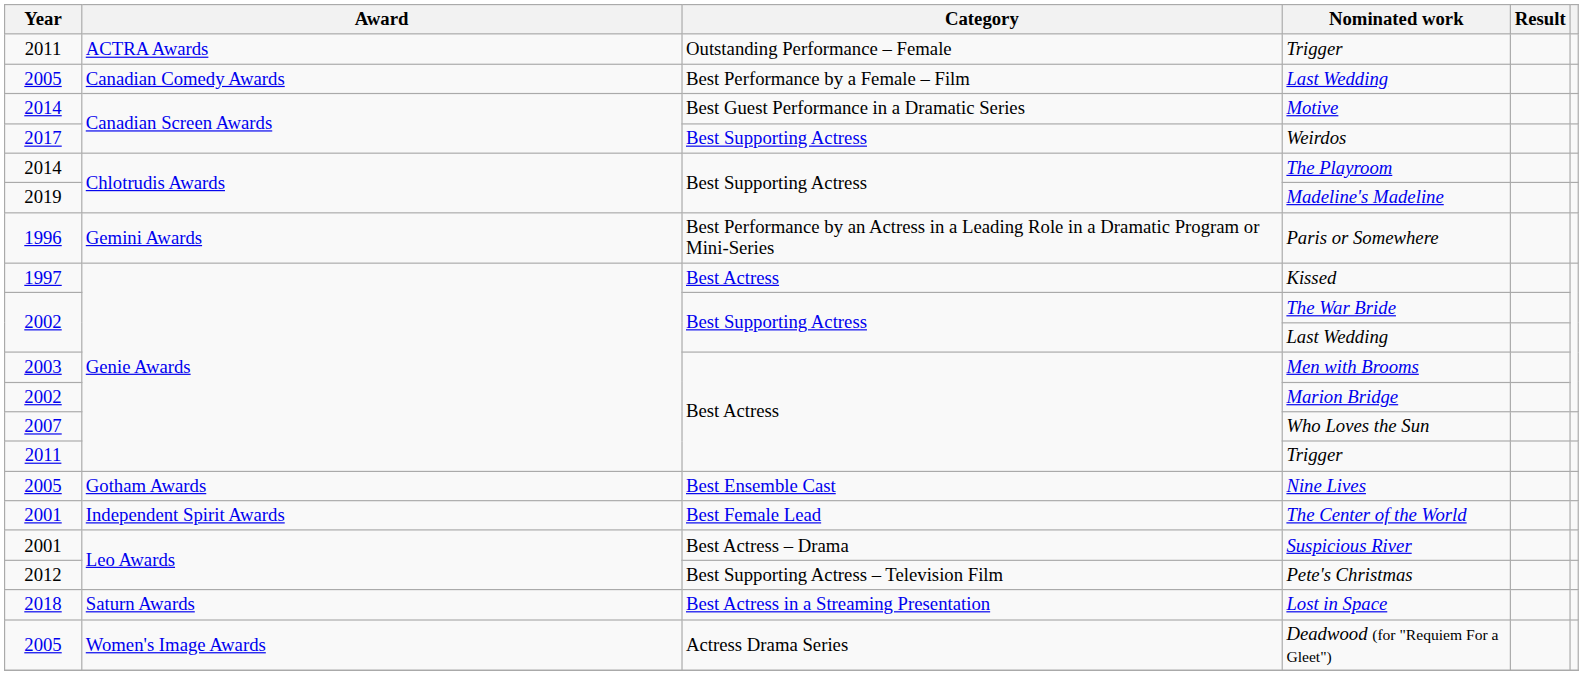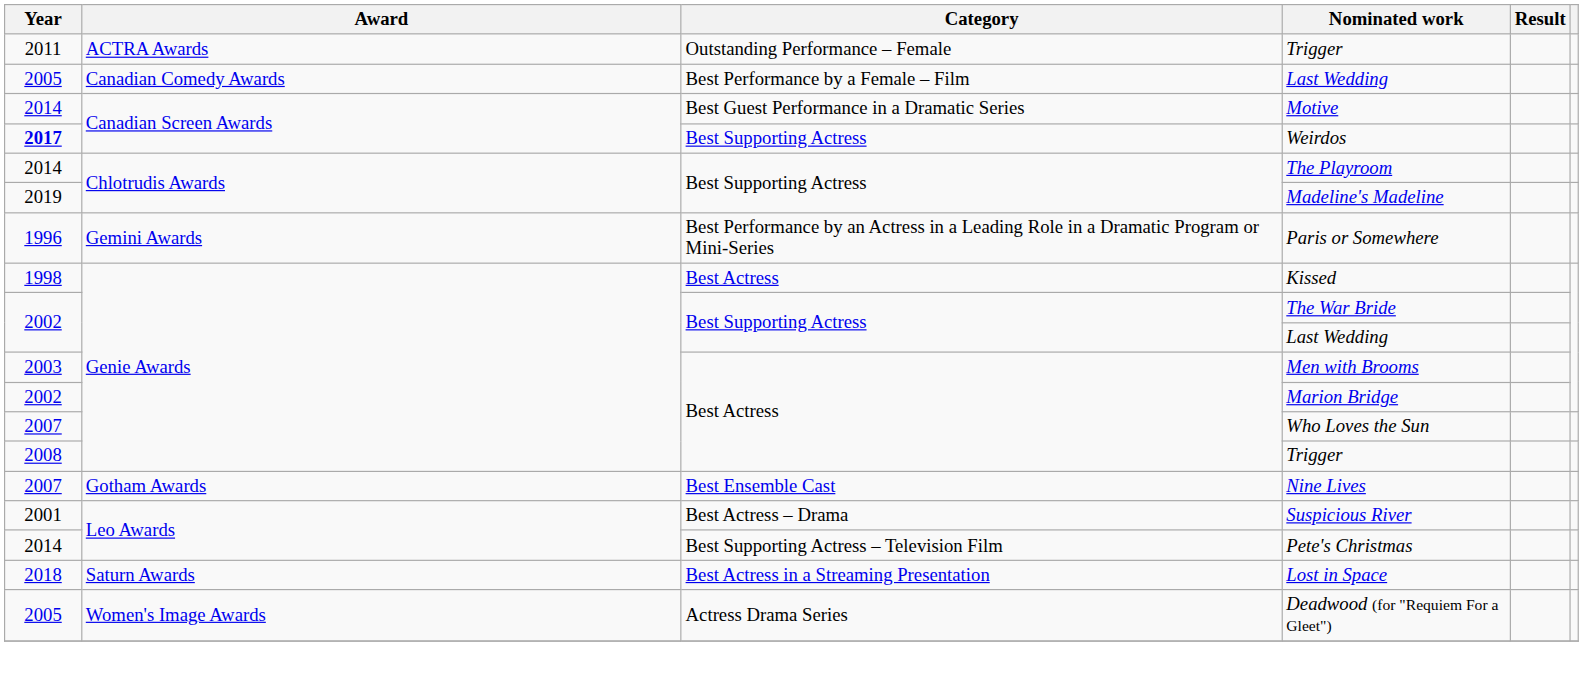 <table class="wikitable" style="width:85%;">
 <tr>
 <th width=5%>Year</th>
 <th style="width:40%;">Award</th>
 <th style="width:40%;">Category</th>
 <th style="width:40%;">Nominated work</th>
 <th style="width:10%;">Result</th>
 <th width=1%></th>
 </tr>
 <tr>
 <td style="text-align:center;">2011</td>
 <td><a href='#'>ACTRA Awards</a></td>
 <td>Outstanding Performance – Female</td>
 <td><em>Trigger</em></td>
 <td></td>
 <td style="text-align:center;"></td>
 </tr>
 <tr>
 <td style="text-align:center;"><a href='#'>2005</a></td>
 <td><a href='#'>Canadian Comedy Awards</a></td>
 <td>Best Performance by a Female – Film</td>
 <td><em><a href='#'>Last Wedding</a></em></td>
 <td></td>
 <td style="text-align:center;"></td>
 </tr>
 <tr>
 <td style="text-align:center;"><a href='#'>2014</a></td>
 <td rowspan="2"><a href='#'>Canadian Screen Awards</a></td>
 <td>Best Guest Performance in a Dramatic Series</td>
 <td><em><a href='#'>Motive</a></em></td>
 <td></td>
 <td style="text-align:center;"></td>
 </tr>
 <tr>
-<td style="text-align:center;"><a href='#'>2017</a></td>
+<td style="text-align:center;"><strong><a href='#'>2017</a></strong></td>
 <td><a href='#'>Best Supporting Actress</a></td>
 <td><em>Weirdos</em></td>
 <td></td>
 <td style="text-align:center;"></td>
 </tr>
 <tr>
 <td style="text-align:center;">2014</td>
 <td rowspan="2"><a href='#'>Chlotrudis Awards</a></td>
 <td rowspan="2">Best Supporting Actress</td>
 <td><em><a href='#'>The Playroom</a></em></td>
 <td></td>
 <td style="text-align:center;"></td>
 </tr>
 <tr>
 <td style="text-align:center;">2019</td>
 <td><em><a href='#'>Madeline's Madeline</a></em></td>
 <td></td>
 <td style="text-align:center;"></td>
 </tr>
 <tr>
 <td style="text-align:center;"><a href='#'>1996</a></td>
 <td><a href='#'>Gemini Awards</a></td>
 <td>Best Performance by an Actress in a Leading Role in a Dramatic Program or Mini-Series</td>
 <td><em>Paris or Somewhere</em></td>
 <td></td>
 <td style="text-align:center;"></td>
 </tr>
 <tr>
-<td style="text-align:center;"><a href='#'>1997</a></td>
+<td style="text-align:center;"><a href='#'>1998</a></td>
 <td rowspan="7"><a href='#'>Genie Awards</a></td>
 <td><a href='#'>Best Actress</a></td>
 <td><em>Kissed</em></td>
 <td></td>
 <td rowspan="5" style="text-align:center;"></td>
 </tr>
 <tr>
 <td style="text-align:center;" rowspan="2"><a href='#'>2002</a></td>
 <td rowspan="2"><a href='#'>Best Supporting Actress</a></td>
 <td><em><a href='#'>The War Bride</a></em></td>
 <td></td>
 </tr>
 <tr>
 <td><em>Last Wedding</em></td>
 <td></td>
 </tr>
 <tr>
 <td style="text-align:center;"><a href='#'>2003</a></td>
 <td rowspan="4">Best Actress</td>
 <td><em><a href='#'>Men with Brooms</a></em></td>
 <td></td>
 </tr>
 <tr>
 <td style="text-align:center;"><a href='#'>2002</a></td>
 <td><em><a href='#'>Marion Bridge</a></em></td>
 <td></td>
 </tr>
 <tr>
 <td style="text-align:center;"><a href='#'>2007</a></td>
 <td><em>Who Loves the Sun</em></td>
 <td></td>
 <td style="text-align:center;"></td>
 </tr>
 <tr>
-<td style="text-align:center;"><a href='#'>2011</a></td>
+<td style="text-align:center;"><a href='#'>2008</a></td>
 <td><em>Trigger</em></td>
 <td></td>
 <td style="text-align:center;"></td>
 </tr>
 <tr>
-<td style="text-align:center;"><a href='#'>2005</a></td>
+<td style="text-align:center;"><a href='#'>2007</a></td>
 <td><a href='#'>Gotham Awards</a></td>
 <td><a href='#'>Best Ensemble Cast</a></td>
 <td><em><a href='#'>Nine Lives</a></em></td>
-<td></td>
-<td style="text-align:center;"></td>
-</tr>
-<tr>
-<td style="text-align:center;"><a href='#'>2001</a></td>
-<td><a href='#'>Independent Spirit Awards</a></td>
-<td><a href='#'>Best Female Lead</a></td>
-<td><em><a href='#'>The Center of the World</a></em></td>
 <td></td>
 <td style="text-align:center;"></td>
 </tr>
 <tr>
 <td style="text-align:center;">2001</td>
 <td rowspan="2"><a href='#'>Leo Awards</a></td>
 <td>Best Actress – Drama</td>
 <td><em><a href='#'>Suspicious River</a></em></td>
 <td></td>
 <td style="text-align:center;"></td>
 </tr>
 <tr>
-<td style="text-align:center;">2012</td>
+<td style="text-align:center;">2014</td>
 <td>Best Supporting Actress – Television Film</td>
 <td><em>Pete's Christmas</em></td>
 <td></td>
 <td style="text-align:center;"></td>
 </tr>
 <tr>
 <td style="text-align:center;"><a href='#'>2018</a></td>
 <td><a href='#'>Saturn Awards</a></td>
 <td><a href='#'>Best Actress in a Streaming Presentation</a></td>
 <td><em><a href='#'>Lost in Space</a></em></td>
 <td></td>
 <td style="text-align:center;"></td>
 </tr>
 <tr>
 <td style="text-align:center;"><a href='#'>2005</a></td>
 <td><a href='#'>Women's Image Awards</a></td>
 <td>Actress Drama Series</td>
 <td><em>Deadwood</em> <small>(for "Requiem For a Gleet")</small></td>
 <td></td>
 <td style="text-align:center;"></td>
 </tr>
 <tr>
 </tr>
 </table>
